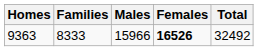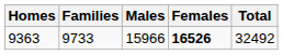 <table class="wikitable">
 <tr>
 <th>Homes</th>
 <th>Families</th>
 <th>Males</th>
 <th>Females</th>
 <th>Total</th>
 </tr>
 <tr>
 <td>9363</td>
-<td>8333</td>
+<td>9733</td>
 <td>15966</td>
 <td><strong>16526</strong></td>
 <td>32492</td>
 </tr>
 </table>
